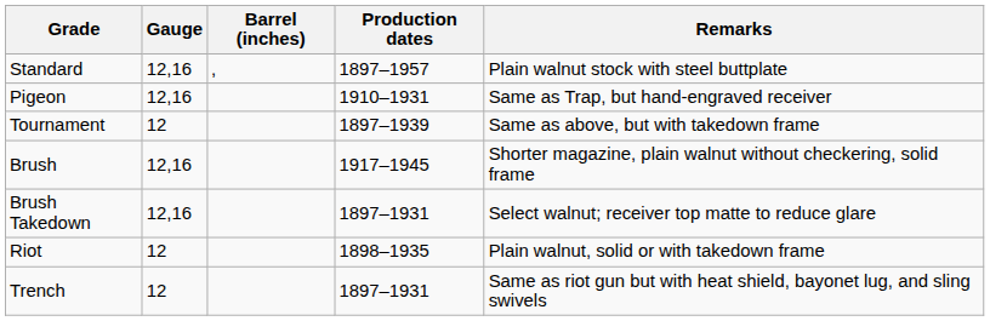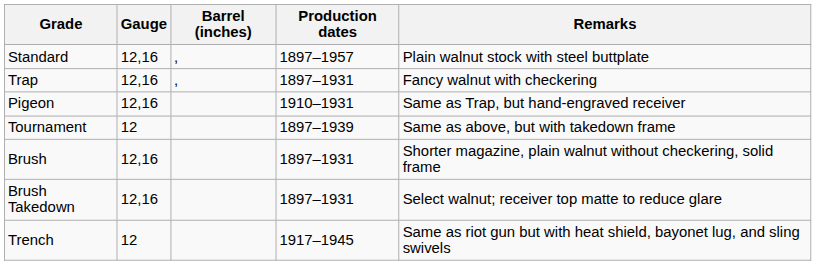 <table class="wikitable">
 <tr>
 <th>Grade</th>
 <th>Gauge</th>
 <th>Barrel (inches)</th>
 <th>Production dates</th>
 <th>Remarks</th>
 </tr>
 <tr>
 <td>Standard</td>
 <td>12,16</td>
 <td>, </td>
 <td>1897–1957</td>
 <td>Plain walnut stock with steel buttplate</td>
+</tr>
+<tr>
+<td>Trap</td>
+<td>12,16</td>
+<td>, </td>
+<td>1897–1931</td>
+<td>Fancy walnut with checkering</td>
 </tr>
 <tr>
 <td>Pigeon</td>
 <td>12,16</td>
 <td></td>
 <td>1910–1931</td>
 <td>Same as Trap, but hand-engraved receiver</td>
 </tr>
 <tr>
 <td>Tournament</td>
 <td>12</td>
 <td></td>
 <td>1897–1939</td>
 <td>Same as above, but with takedown frame</td>
 </tr>
 <tr>
 <td>Brush</td>
 <td>12,16</td>
 <td></td>
-<td>1917–1945</td>
+<td>1897–1931</td>
 <td>Shorter magazine, plain walnut without checkering, solid frame</td>
 </tr>
 <tr>
 <td>Brush Takedown</td>
 <td>12,16</td>
 <td></td>
 <td>1897–1931</td>
 <td>Select walnut; receiver top matte to reduce glare</td>
 </tr>
 <tr>
-<td>Riot</td>
-<td>12</td>
-<td></td>
-<td>1898–1935</td>
-<td>Plain walnut, solid or with takedown frame</td>
-</tr>
-<tr>
 <td>Trench</td>
 <td>12</td>
 <td></td>
-<td>1897–1931</td>
+<td>1917–1945</td>
 <td>Same as riot gun but with heat shield, bayonet lug, and sling swivels</td>
 </tr>
 </table>
